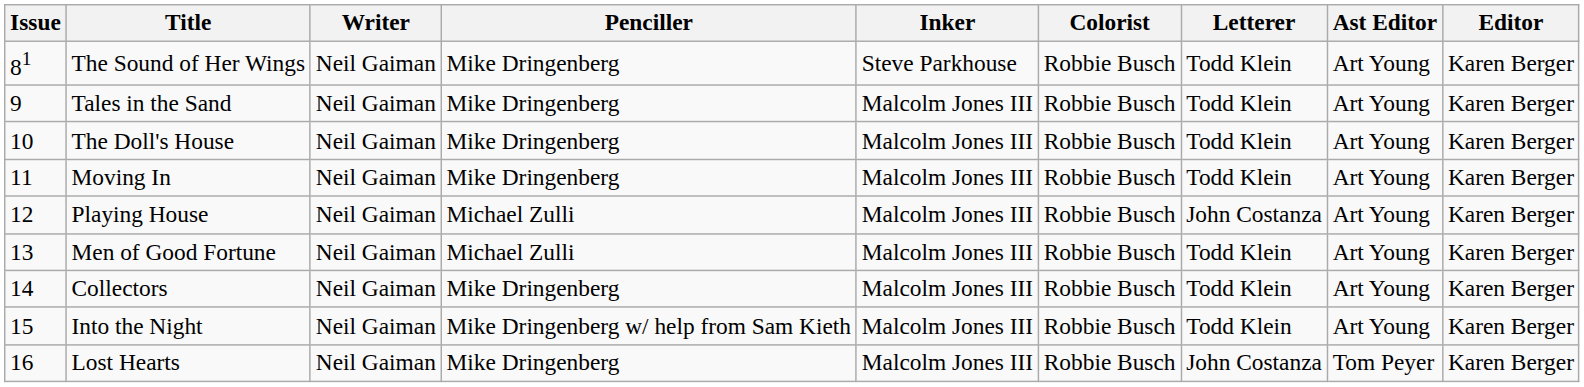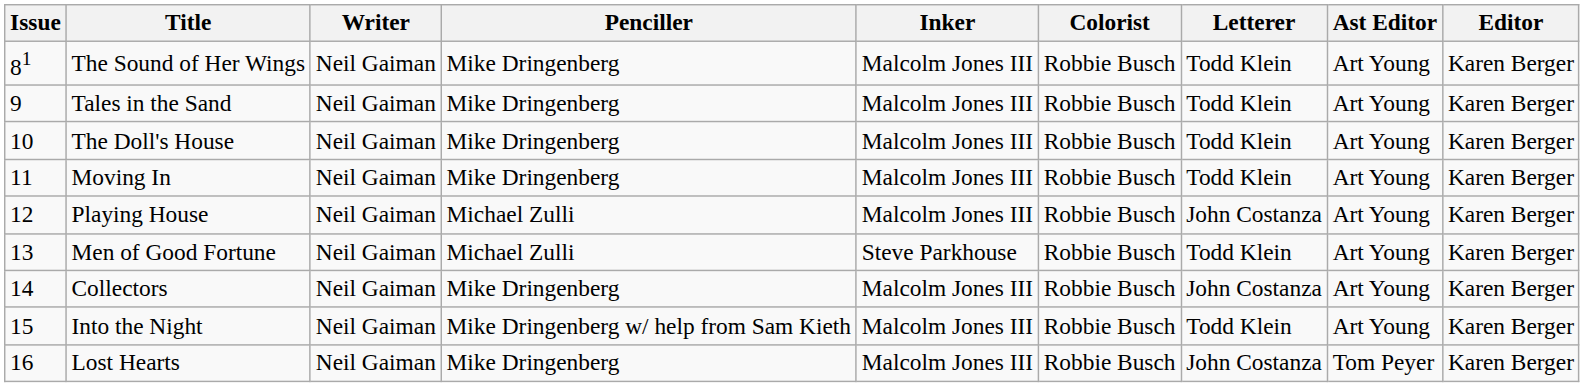 <table class="wikitable">
 <tr>
 <th>Issue</th>
 <th>Title</th>
 <th>Writer</th>
 <th>Penciller</th>
 <th>Inker</th>
 <th>Colorist</th>
 <th>Letterer</th>
 <th>Ast Editor</th>
 <th>Editor</th>
 </tr>
 <tr>
 <td>8<sup>1</sup></td>
 <td>The Sound of Her Wings</td>
 <td>Neil Gaiman</td>
 <td>Mike Dringenberg</td>
-<td>Steve Parkhouse</td>
+<td>Malcolm Jones III</td>
 <td>Robbie Busch</td>
 <td>Todd Klein</td>
 <td>Art Young</td>
 <td>Karen Berger</td>
 </tr>
 <tr>
 <td>9</td>
 <td>Tales in the Sand</td>
 <td>Neil Gaiman</td>
 <td>Mike Dringenberg</td>
 <td>Malcolm Jones III</td>
 <td>Robbie Busch</td>
 <td>Todd Klein</td>
 <td>Art Young</td>
 <td>Karen Berger</td>
 </tr>
 <tr>
 <td>10</td>
 <td>The Doll's House</td>
 <td>Neil Gaiman</td>
 <td>Mike Dringenberg</td>
 <td>Malcolm Jones III</td>
 <td>Robbie Busch</td>
 <td>Todd Klein</td>
 <td>Art Young</td>
 <td>Karen Berger</td>
 </tr>
 <tr>
 <td>11</td>
 <td>Moving In</td>
 <td>Neil Gaiman</td>
 <td>Mike Dringenberg</td>
 <td>Malcolm Jones III</td>
 <td>Robbie Busch</td>
 <td>Todd Klein</td>
 <td>Art Young</td>
 <td>Karen Berger</td>
 </tr>
 <tr>
 <td>12</td>
 <td>Playing House</td>
 <td>Neil Gaiman</td>
 <td>Michael Zulli</td>
 <td>Malcolm Jones III</td>
 <td>Robbie Busch</td>
 <td>John Costanza</td>
 <td>Art Young</td>
 <td>Karen Berger</td>
 </tr>
 <tr>
 <td>13</td>
 <td>Men of Good Fortune</td>
 <td>Neil Gaiman</td>
 <td>Michael Zulli</td>
-<td>Malcolm Jones III</td>
+<td>Steve Parkhouse</td>
 <td>Robbie Busch</td>
 <td>Todd Klein</td>
 <td>Art Young</td>
 <td>Karen Berger</td>
 </tr>
 <tr>
 <td>14</td>
 <td>Collectors</td>
 <td>Neil Gaiman</td>
 <td>Mike Dringenberg</td>
 <td>Malcolm Jones III</td>
 <td>Robbie Busch</td>
-<td>Todd Klein</td>
+<td>John Costanza</td>
 <td>Art Young</td>
 <td>Karen Berger</td>
 </tr>
 <tr>
 <td>15</td>
 <td>Into the Night</td>
 <td>Neil Gaiman</td>
 <td>Mike Dringenberg w/ help from Sam Kieth</td>
 <td>Malcolm Jones III</td>
 <td>Robbie Busch</td>
 <td>Todd Klein</td>
 <td>Art Young</td>
 <td>Karen Berger</td>
 </tr>
 <tr>
 <td>16</td>
 <td>Lost Hearts</td>
 <td>Neil Gaiman</td>
 <td>Mike Dringenberg</td>
 <td>Malcolm Jones III</td>
 <td>Robbie Busch</td>
 <td>John Costanza</td>
 <td>Tom Peyer</td>
 <td>Karen Berger</td>
 </tr>
 </table>
